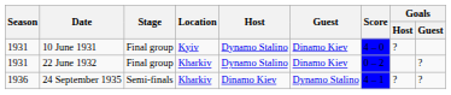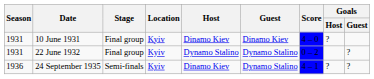 <table class="wikitable collapsible autocollapse" style="text-align:left; font-size:85%">
 <tr>
 <th rowspan=2>Season</th>
 <th rowspan=2>Date</th>
 <th rowspan=2>Stage</th>
 <th rowspan=2>Location</th>
 <th rowspan=2>Host</th>
 <th rowspan=2>Guest</th>
 <th rowspan=2>Score</th>
 <th colspan=2>Goals</th>
 </tr>
 <tr>
 <th>Host</th>
 <th>Guest</th>
 </tr>
 <tr>
 <td>1931</td>
 <td>10 June 1931</td>
 <td>Final group</td>
 <td><a href='#'>Kyiv</a></td>
-<td><a href='#'>Dynamo Stalino</a></td>
+<td><a href='#'>Dinamo Kiev</a></td>
 <td><a href='#'>Dinamo Kiev</a></td>
 <td bgcolor=#0000ff><span>4 – 0</span></td>
 <td>?</td>
 <td></td>
 </tr>
 <tr>
 <td>1931</td>
 <td>22 June 1932</td>
 <td>Final group</td>
-<td><a href='#'>Kharkiv</a></td>
+<td><a href='#'>Kyiv</a></td>
 <td><a href='#'>Dynamo Stalino</a></td>
-<td><a href='#'>Dinamo Kiev</a></td>
+<td><a href='#'>Dynamo Stalino</a></td>
 <td bgcolor=#0000ff><span>0 – 2</span></td>
 <td></td>
 <td>?</td>
 </tr>
 <tr>
 <td>1936</td>
 <td>24 September 1935</td>
 <td>Semi-finals</td>
-<td><a href='#'>Kharkiv</a></td>
+<td><a href='#'>Kyiv</a></td>
 <td><a href='#'>Dinamo Kiev</a></td>
 <td><a href='#'>Dynamo Stalino</a></td>
 <td bgcolor=#0000ff><span>4 – 1</span></td>
 <td>?</td>
 <td>?</td>
 </tr>
 </table>
